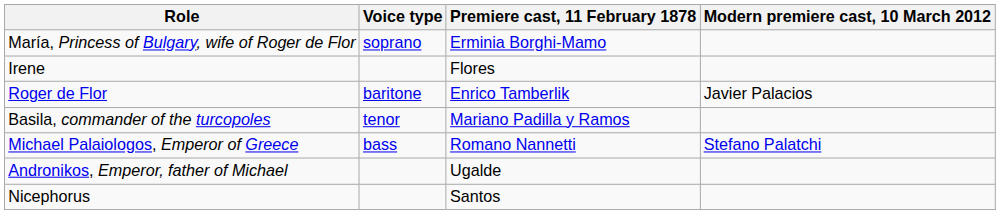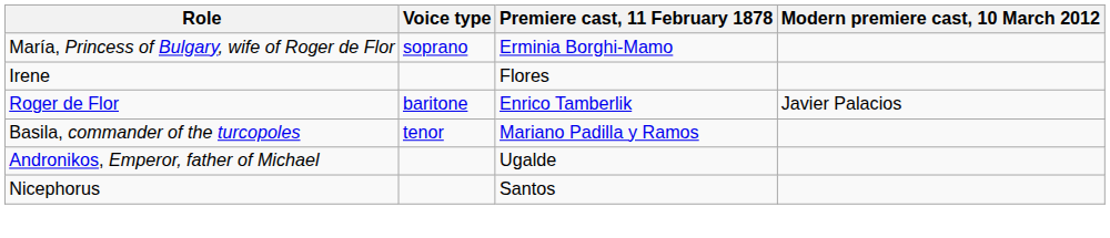 <table class="wikitable">
 <tr>
 <th>Role</th>
 <th>Voice type</th>
 <th>Premiere cast, 11 February 1878</th>
 <th>Modern premiere cast, 10 March 2012</th>
 </tr>
 <tr>
 <td>María, <em>Princess of <a href='#'>Bulgary</a>, wife of Roger de Flor</em></td>
 <td><a href='#'>soprano</a></td>
 <td><a href='#'>Erminia Borghi-Mamo</a></td>
 <td></td>
 </tr>
 <tr>
 <td>Irene</td>
 <td></td>
 <td>Flores</td>
 <td></td>
 </tr>
 <tr>
 <td><a href='#'>Roger de Flor</a></td>
 <td><a href='#'>baritone</a></td>
 <td><a href='#'>Enrico Tamberlik</a></td>
 <td>Javier Palacios</td>
 </tr>
 <tr>
 <td>Basila, <em>commander of the <a href='#'>turcopoles</a></em></td>
 <td><a href='#'>tenor</a></td>
 <td><a href='#'>Mariano Padilla y Ramos</a></td>
 <td></td>
 </tr>
 <tr>
-<td><a href='#'>Michael Palaiologos</a>, <em>Emperor of <a href='#'>Greece</a></em></td>
-<td><a href='#'>bass</a></td>
-<td><a href='#'>Romano Nannetti</a></td>
-<td><a href='#'>Stefano Palatchi</a></td>
-</tr>
-<tr>
 <td><a href='#'>Andronikos</a>, <em>Emperor, father of Michael</em></td>
 <td></td>
 <td>Ugalde</td>
 <td></td>
 </tr>
 <tr>
 <td>Nicephorus</td>
 <td></td>
 <td>Santos</td>
 <td></td>
 </tr>
 </table>
